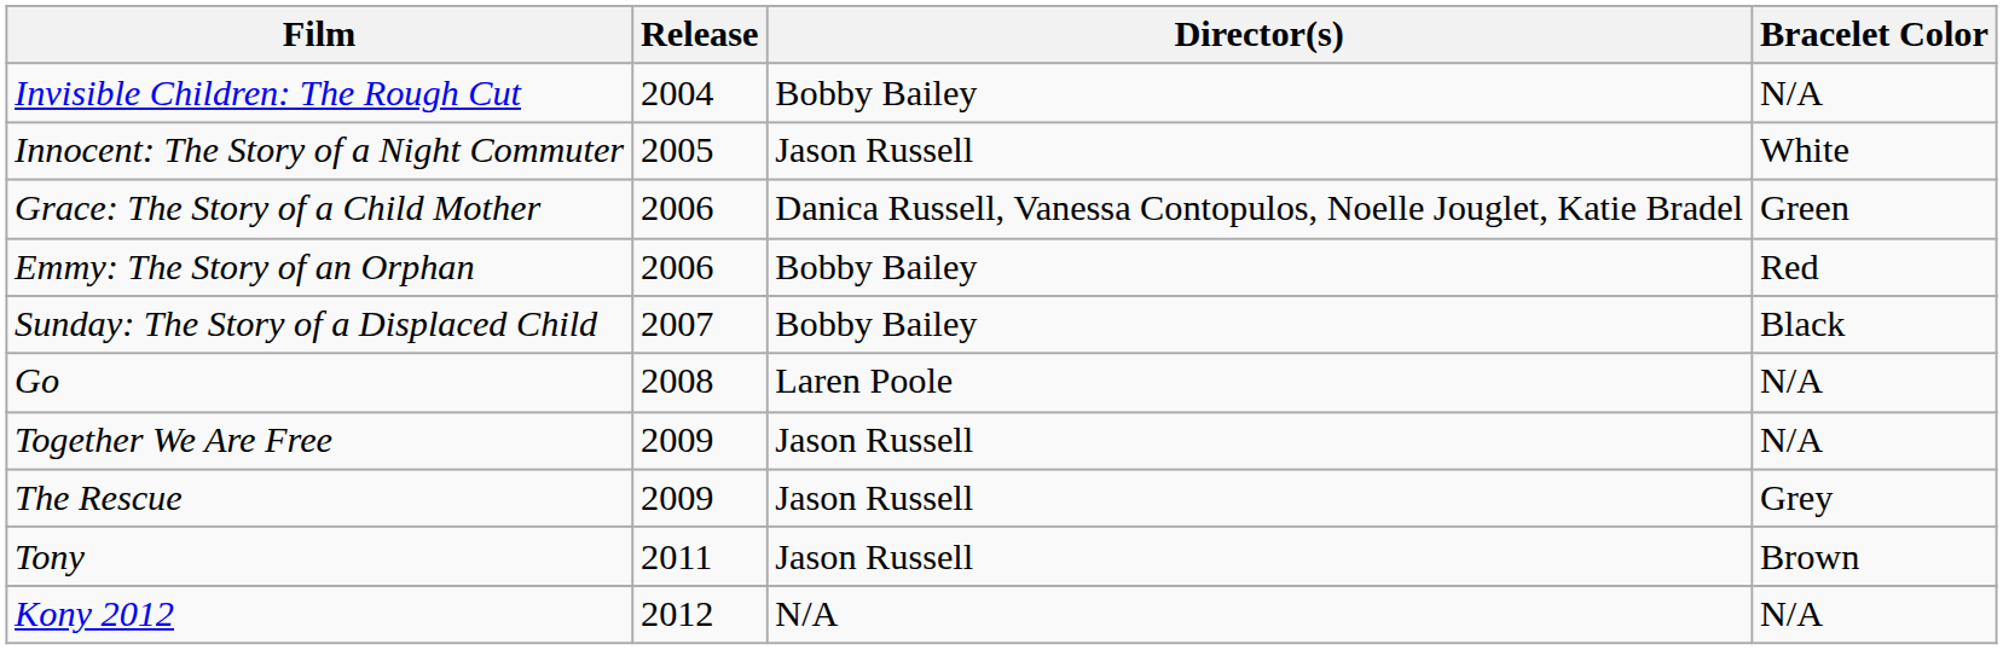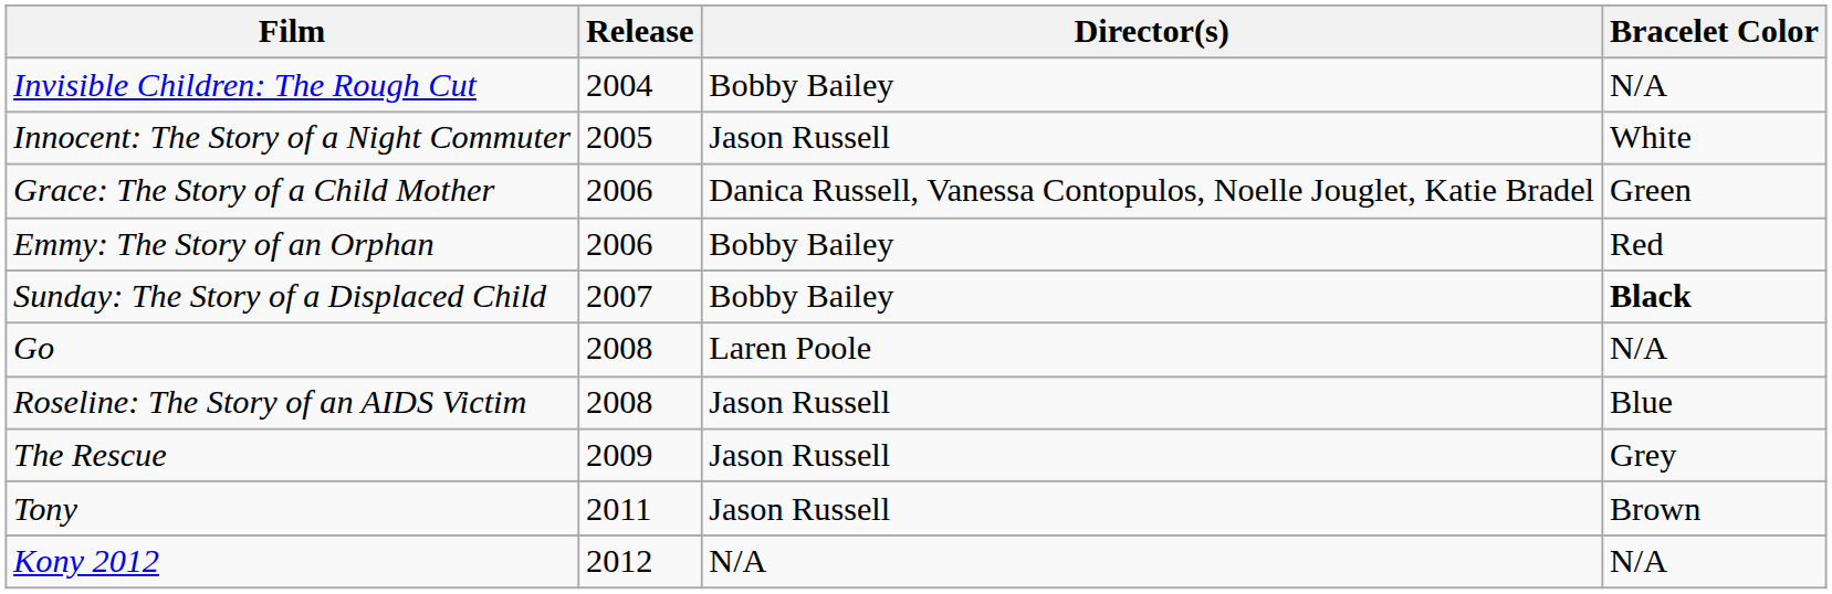 <table class="wikitable" style="margin: 1em auto 1em auto;">
 <tr>
 <th scope="col">Film</th>
 <th scope="col">Release</th>
 <th scope="col">Director(s)</th>
 <th scope="col">Bracelet Color</th>
 </tr>
 <tr>
 <td><em><a href='#'>Invisible Children: The Rough Cut</a></em></td>
 <td>2004</td>
 <td>Bobby Bailey</td>
 <td>N/A</td>
 </tr>
 <tr>
 <td><em>Innocent: The Story of a Night Commuter</em></td>
 <td>2005</td>
 <td>Jason Russell</td>
 <td>White</td>
 </tr>
 <tr>
 <td><em>Grace: The Story of a Child Mother</em></td>
 <td>2006</td>
 <td>Danica Russell, Vanessa Contopulos, Noelle Jouglet, Katie Bradel</td>
 <td>Green</td>
 </tr>
 <tr>
 <td><em>Emmy: The Story of an Orphan</em></td>
 <td>2006</td>
 <td>Bobby Bailey</td>
 <td>Red</td>
 </tr>
 <tr>
 <td><em>Sunday: The Story of a Displaced Child</em></td>
 <td>2007</td>
 <td>Bobby Bailey</td>
-<td>Black</td>
+<td><strong>Black</strong></td>
 </tr>
 <tr>
 <td><em>Go</em></td>
 <td>2008</td>
 <td>Laren Poole</td>
 <td>N/A</td>
 </tr>
 <tr>
-<td><em>Together We Are Free</em></td>
-<td>2009</td>
+<td><em>Roseline: The Story of an AIDS Victim</em></td>
+<td>2008</td>
 <td>Jason Russell</td>
-<td>N/A</td>
+<td>Blue</td>
 </tr>
 <tr>
 <td><em>The Rescue</em></td>
 <td>2009</td>
 <td>Jason Russell</td>
 <td>Grey</td>
 </tr>
 <tr>
 <td><em>Tony</em></td>
 <td>2011</td>
 <td>Jason Russell</td>
 <td>Brown</td>
 </tr>
 <tr>
 <td><em><a href='#'>Kony 2012</a></em></td>
 <td>2012</td>
 <td>N/A</td>
 <td>N/A</td>
 </tr>
 </table>
